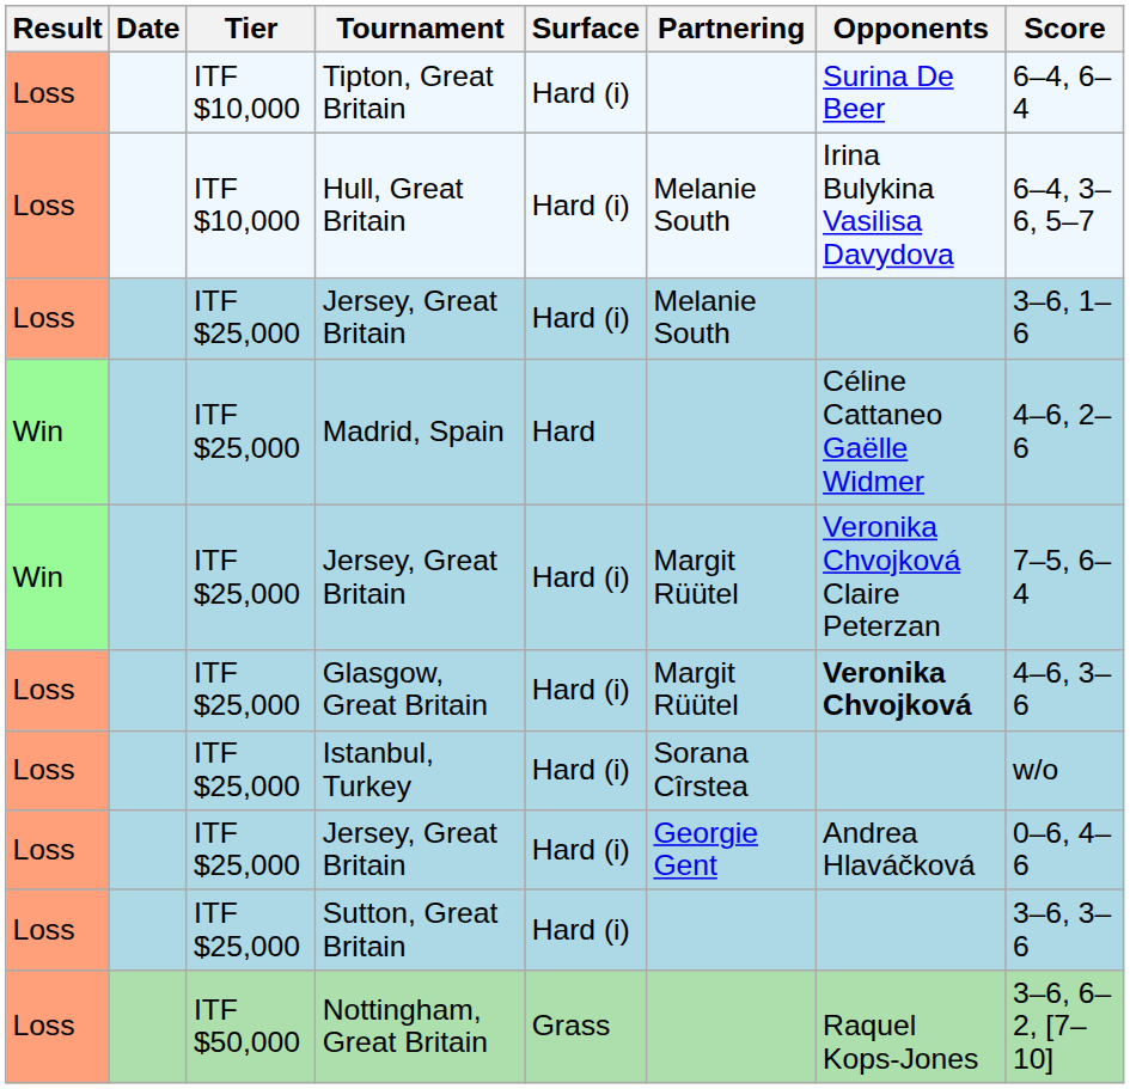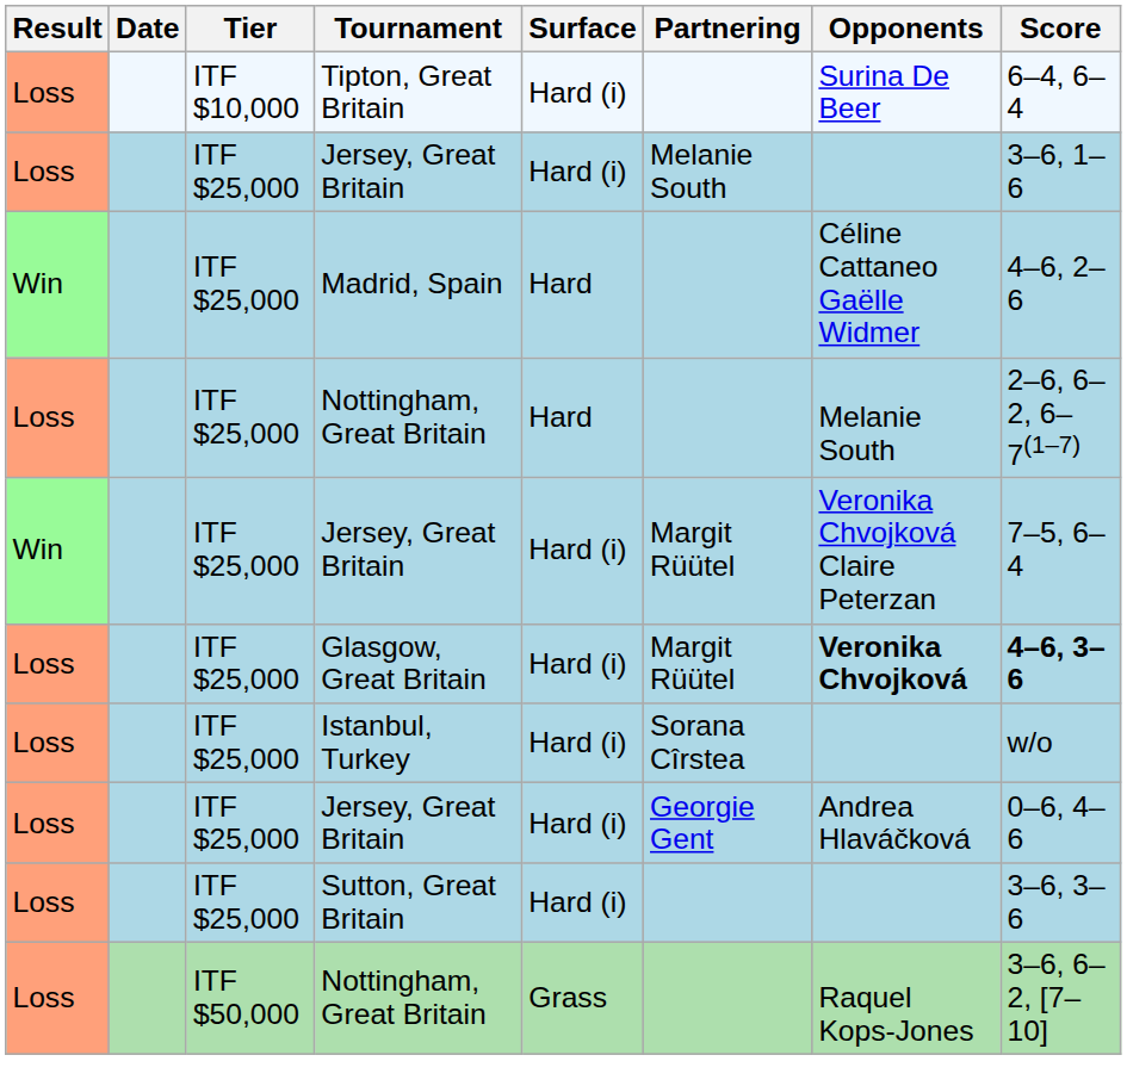 <table class="sortable wikitable">
 <tr>
 <th>Result</th>
 <th>Date</th>
 <th>Tier</th>
 <th>Tournament</th>
 <th>Surface</th>
 <th>Partnering</th>
 <th>Opponents</th>
 <th class="unsortable">Score</th>
 </tr>
 <tr bgcolor=#f0f8ff>
 <td bgcolor="FFA07A">Loss</td>
 <td></td>
 <td>ITF $10,000</td>
 <td>Tipton, Great Britain</td>
 <td>Hard (i)</td>
 <td> </td>
 <td> <a href='#'>Surina De Beer</a> <br>  </td>
 <td>6–4, 6–4</td>
-</tr>
-<tr bgcolor=#f0f8ff>
-<td bgcolor="FFA07A">Loss</td>
-<td></td>
-<td>ITF $10,000</td>
-<td>Hull, Great Britain</td>
-<td>Hard (i)</td>
-<td> Melanie South</td>
-<td> Irina Bulykina <br>  <a href='#'>Vasilisa Davydova</a></td>
-<td>6–4, 3–6, 5–7</td>
 </tr>
 <tr bgcolor=lightblue>
 <td bgcolor="FFA07A">Loss</td>
 <td></td>
 <td>ITF $25,000</td>
 <td>Jersey, Great Britain</td>
 <td>Hard (i)</td>
 <td> Melanie South</td>
 <td>  <br>  </td>
 <td>3–6, 1–6</td>
 </tr>
 <tr bgcolor=lightblue>
 <td bgcolor="98FB98">Win</td>
 <td></td>
 <td>ITF $25,000</td>
 <td>Madrid, Spain</td>
 <td>Hard</td>
 <td> </td>
 <td> Céline Cattaneo <br>  <a href='#'>Gaëlle Widmer</a></td>
 <td>4–6, 2–6</td>
 </tr>
 <tr bgcolor=lightblue>
+<td bgcolor="FFA07A">Loss</td>
+<td></td>
+<td>ITF $25,000</td>
+<td>Nottingham, Great Britain</td>
+<td>Hard</td>
+<td> </td>
+<td>  <br>  Melanie South</td>
+<td>2–6, 6–2, 6–7<sup>(1–7)</sup></td>
+</tr>
+<tr bgcolor=lightblue>
 <td bgcolor="98FB98">Win</td>
 <td></td>
 <td>ITF $25,000</td>
 <td>Jersey, Great Britain</td>
 <td>Hard (i)</td>
 <td> Margit Rüütel</td>
 <td> <a href='#'>Veronika Chvojková</a> <br>  Claire Peterzan</td>
 <td>7–5, 6–4</td>
 </tr>
 <tr bgcolor=lightblue>
 <td bgcolor="FFA07A">Loss</td>
 <td></td>
 <td>ITF $25,000</td>
 <td>Glasgow, Great Britain</td>
 <td>Hard (i)</td>
 <td> Margit Rüütel</td>
 <td><strong> Veronika Chvojková <br>  </strong></td>
-<td>4–6, 3–6</td>
+<td><strong>4–6, 3–6</strong></td>
 </tr>
 <tr bgcolor=lightblue>
 <td bgcolor="FFA07A">Loss</td>
 <td></td>
 <td>ITF $25,000</td>
 <td>Istanbul, Turkey</td>
 <td>Hard (i)</td>
 <td> Sorana Cîrstea</td>
 <td>  <br>  </td>
 <td>w/o</td>
 </tr>
 <tr bgcolor=lightblue>
 <td bgcolor="FFA07A">Loss</td>
 <td></td>
 <td>ITF $25,000</td>
 <td>Jersey, Great Britain</td>
 <td>Hard (i)</td>
 <td> <a href='#'>Georgie Gent</a></td>
 <td> Andrea Hlaváčková <br>  </td>
 <td>0–6, 4–6</td>
 </tr>
 <tr bgcolor=lightblue>
 <td bgcolor="FFA07A">Loss</td>
 <td></td>
 <td>ITF $25,000</td>
 <td>Sutton, Great Britain</td>
 <td>Hard (i)</td>
 <td> </td>
 <td>  <br>  </td>
 <td>3–6, 3–6</td>
 </tr>
 <tr bgcolor=#ADDFAD>
 <td bgcolor="FFA07A">Loss</td>
 <td></td>
 <td>ITF $50,000</td>
 <td>Nottingham, Great Britain</td>
 <td>Grass</td>
 <td> </td>
 <td>  <br>  Raquel Kops-Jones</td>
 <td>3–6, 6–2, [7–10]</td>
 </tr>
 </table>
